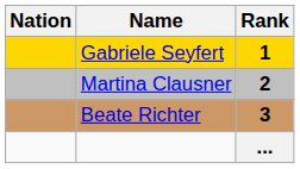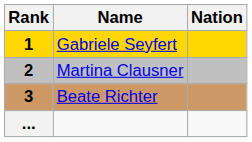 <table class="wikitable">
 <tr>
+<th>Rank</th>
+<th>Name</th>
 <th>Nation</th>
-<th>Name</th>
-<th>Rank</th>
 </tr>
 <tr bgcolor="gold">
+<td align="center"><strong>1</strong></td>
+<td><a href='#'>Gabriele Seyfert</a></td>
 <td></td>
-<td><a href='#'>Gabriele Seyfert</a></td>
-<td align="center"><strong>1</strong></td>
 </tr>
 <tr bgcolor="silver">
+<td align="center"><strong>2</strong></td>
+<td><a href='#'>Martina Clausner</a></td>
 <td></td>
-<td><a href='#'>Martina Clausner</a></td>
-<td align="center"><strong>2</strong></td>
 </tr>
 <tr bgcolor="cc9966">
+<td align="center"><strong>3</strong></td>
+<td><a href='#'>Beate Richter</a></td>
 <td></td>
-<td><a href='#'>Beate Richter</a></td>
-<td align="center"><strong>3</strong></td>
 </tr>
 <tr>
+<th>...</th>
 <td></td>
 <td></td>
-<th>...</th>
 </tr>
 </table>
